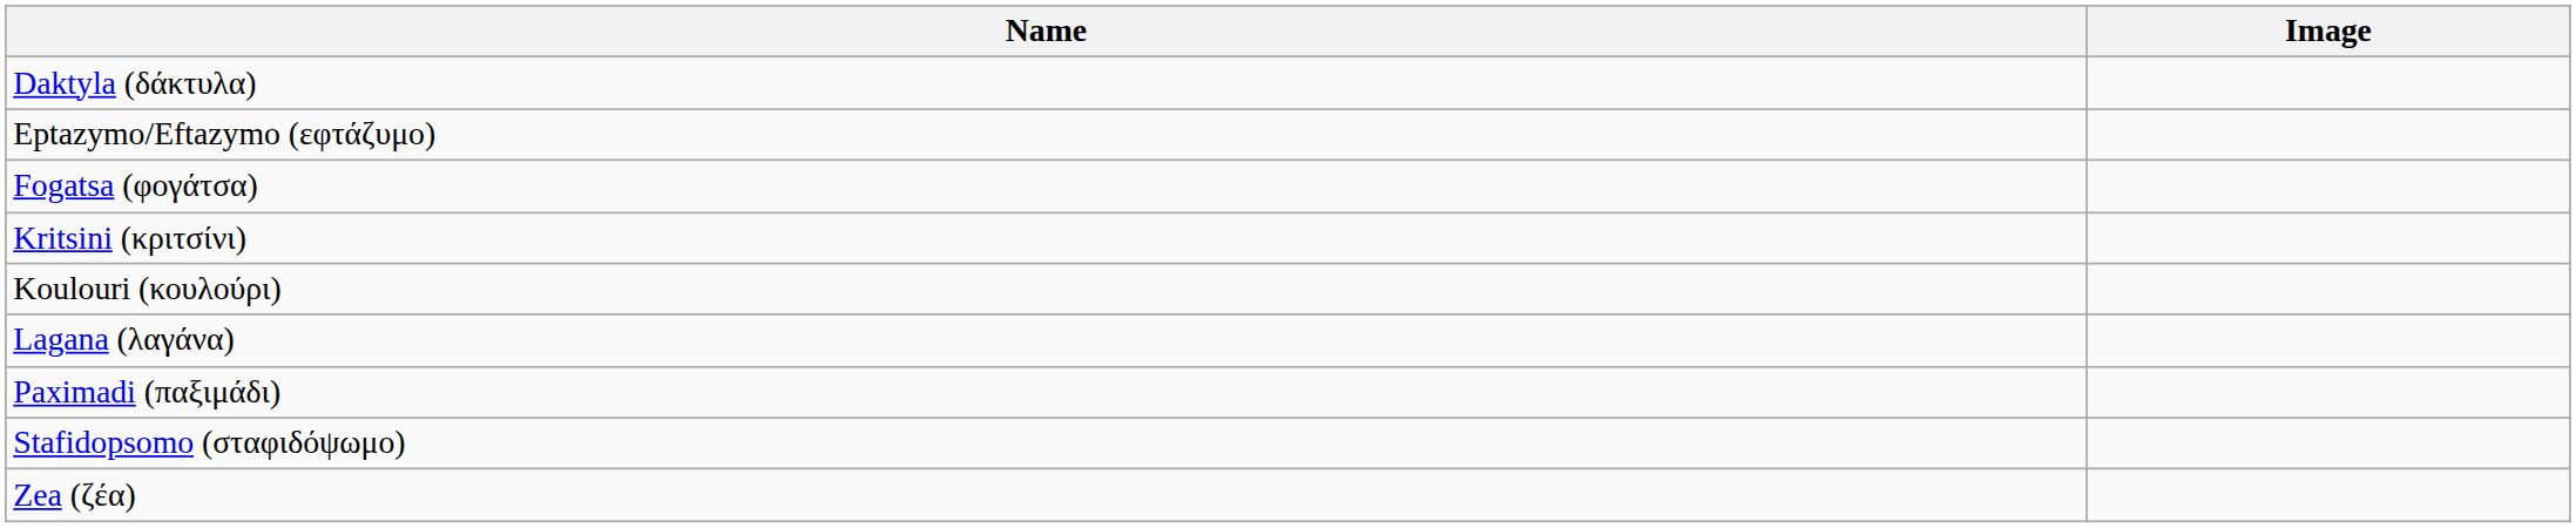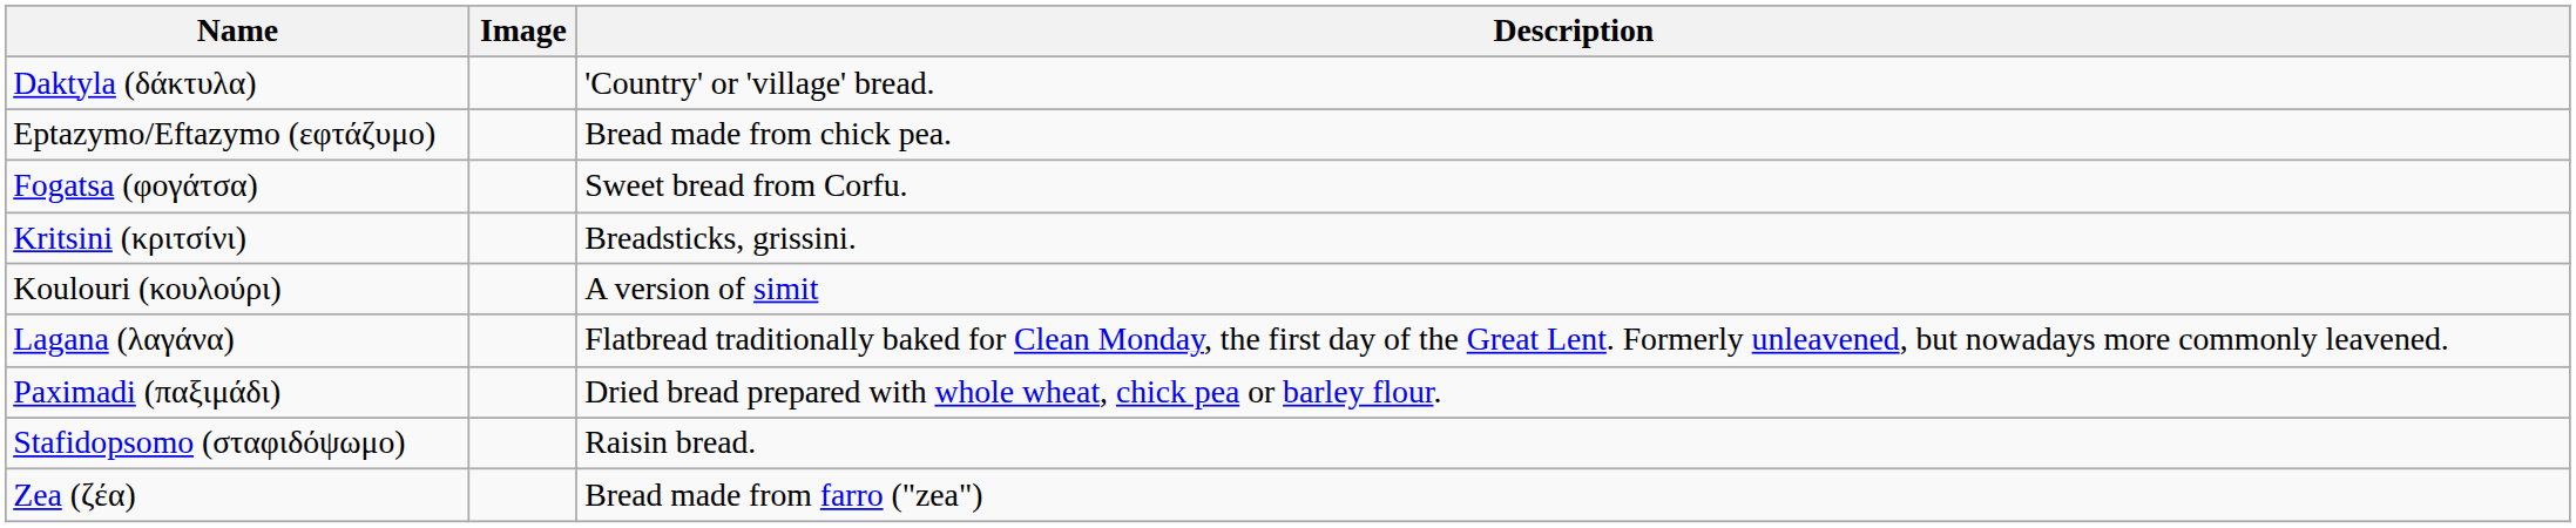 <table class="wikitable sortable sticky-header" width="100%">
 <tr>
 <th>Name</th>
 <th>Image</th>
+<th>Description</th>
 </tr>
 <tr>
 <td><a href='#'>Daktyla</a> (δάκτυλα)</td>
 <td></td>
+<td>'Country' or 'village' bread.</td>
 </tr>
 <tr>
 <td>Eptazymo/Eftazymo (εφτάζυμο)</td>
 <td></td>
+<td>Bread made from chick pea.</td>
 </tr>
 <tr>
 <td><a href='#'>Fogatsa</a> (φογάτσα)</td>
 <td></td>
+<td>Sweet bread from Corfu.</td>
 </tr>
 <tr>
 <td><a href='#'>Kritsini</a> (κριτσίνι)</td>
 <td></td>
+<td>Breadsticks, grissini.</td>
 </tr>
 <tr>
 <td>Koulouri (κουλούρι)</td>
 <td></td>
+<td>A version of <a href='#'>simit</a></td>
 </tr>
 <tr>
 <td><a href='#'>Lagana</a> (λαγάνα)</td>
 <td></td>
+<td>Flatbread traditionally baked for <a href='#'>Clean Monday</a>, the first day of the <a href='#'>Great Lent</a>. Formerly <a href='#'>unleavened</a>, but nowadays more commonly leavened.</td>
 </tr>
 <tr>
 <td><a href='#'>Paximadi</a> (παξιμάδι)</td>
 <td></td>
+<td>Dried bread prepared with <a href='#'>whole wheat</a>, <a href='#'>chick pea</a> or <a href='#'>barley flour</a>.</td>
 </tr>
 <tr>
 <td><a href='#'>Stafidopsomo</a> (σταφιδόψωμο)</td>
 <td></td>
+<td>Raisin bread.</td>
 </tr>
 <tr>
 <td><a href='#'>Zea</a> (ζέα)</td>
 <td></td>
+<td>Bread made from <a href='#'>farro</a> ("zea")</td>
 </tr>
 </table>
